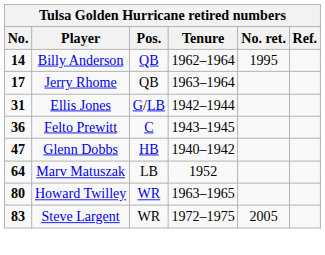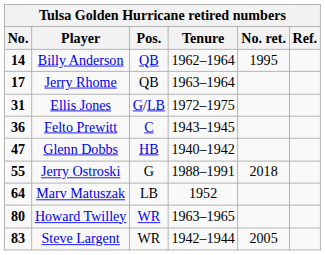 <table class="wikitable" style="text-align:center">
 <tr>
 <th colspan=6 style =><strong>Tulsa Golden Hurricane retired numbers</strong></th>
 </tr>
 <tr>
 <th style = >No.</th>
 <th style = >Player</th>
 <th style = >Pos.</th>
 <th style = >Tenure</th>
 <th style = >No. ret.</th>
 <th style = >Ref.</th>
 </tr>
 <tr>
 <td><strong>14</strong></td>
 <td><a href='#'>Billy Anderson</a></td>
 <td><a href='#'>QB</a></td>
 <td>1962–1964</td>
 <td>1995</td>
 <td></td>
 </tr>
 <tr>
 <td><strong>17</strong></td>
 <td><a href='#'>Jerry Rhome</a></td>
 <td>QB</td>
 <td>1963–1964</td>
 <td></td>
 <td></td>
 </tr>
 <tr>
 <td><strong>31</strong></td>
 <td><a href='#'>Ellis Jones</a></td>
 <td><a href='#'>G</a>/<a href='#'>LB</a></td>
-<td>1942–1944</td>
+<td>1972–1975</td>
 <td></td>
 <td></td>
 </tr>
 <tr>
 <td><strong>36</strong></td>
 <td><a href='#'>Felto Prewitt</a></td>
 <td><a href='#'>C</a></td>
 <td>1943–1945</td>
 <td></td>
 <td></td>
 </tr>
 <tr>
 <td><strong>47</strong></td>
 <td><a href='#'>Glenn Dobbs</a></td>
 <td><a href='#'>HB</a></td>
 <td>1940–1942</td>
 <td></td>
+<td></td>
+</tr>
+<tr>
+<td><strong>55</strong></td>
+<td><a href='#'>Jerry Ostroski</a></td>
+<td>G</td>
+<td>1988–1991</td>
+<td>2018</td>
 <td></td>
 </tr>
 <tr>
 <td><strong>64</strong></td>
 <td><a href='#'>Marv Matuszak</a></td>
 <td>LB</td>
 <td>1952</td>
 <td></td>
 <td></td>
 </tr>
 <tr>
 <td><strong>80</strong></td>
 <td><a href='#'>Howard Twilley</a></td>
 <td><a href='#'>WR</a></td>
 <td>1963–1965</td>
 <td></td>
 <td></td>
 </tr>
 <tr>
 <td><strong>83</strong></td>
 <td><a href='#'>Steve Largent</a></td>
 <td>WR</td>
-<td>1972–1975</td>
+<td>1942–1944</td>
 <td>2005</td>
 <td></td>
 </tr>
 </table>
